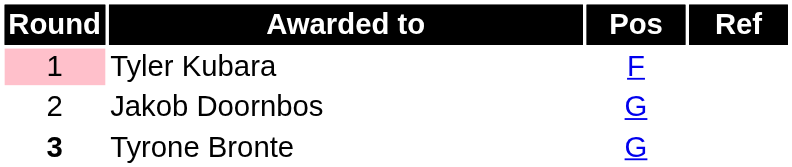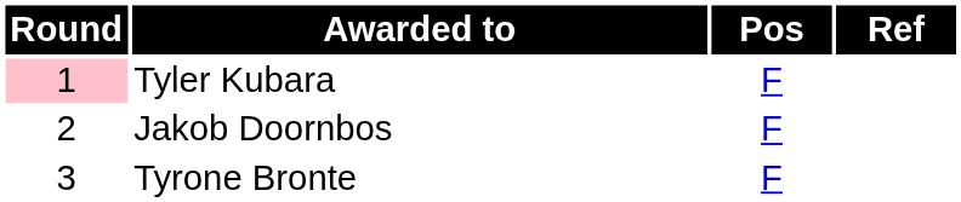 <table class="toccolours" style="width:27em">
 <tr>
 <th style="background:#000000;color:white;border:#000000 1px solid; width: 50px">Round</th>
 <th style="background:#000000;color:white;border:#000000 1px solid">Awarded to</th>
 <th style="background:#000000;color:white;border:#000000 1px solid; width: 50px">Pos</th>
 <th style="background:#000000;color:white;border:#000000 1px solid; width: 50px">Ref</th>
 </tr>
 <tr>
 <td align="center" style="background: pink;">1</td>
 <td> Tyler Kubara</td>
 <td align="center"><a href='#'>F</a></td>
 <td></td>
 </tr>
 <tr>
 <td align="center">2</td>
 <td> Jakob Doornbos</td>
-<td align="center"><a href='#'>G</a></td>
+<td align="center"><a href='#'>F</a></td>
 <td></td>
 </tr>
 <tr>
-<td align="center"><strong>3</strong></td>
+<td align="center">3</td>
 <td> Tyrone Bronte</td>
-<td align="center"><a href='#'>G</a></td>
+<td align="center"><a href='#'>F</a></td>
 <td></td>
 </tr>
 <tr>
 </tr>
 </table>
